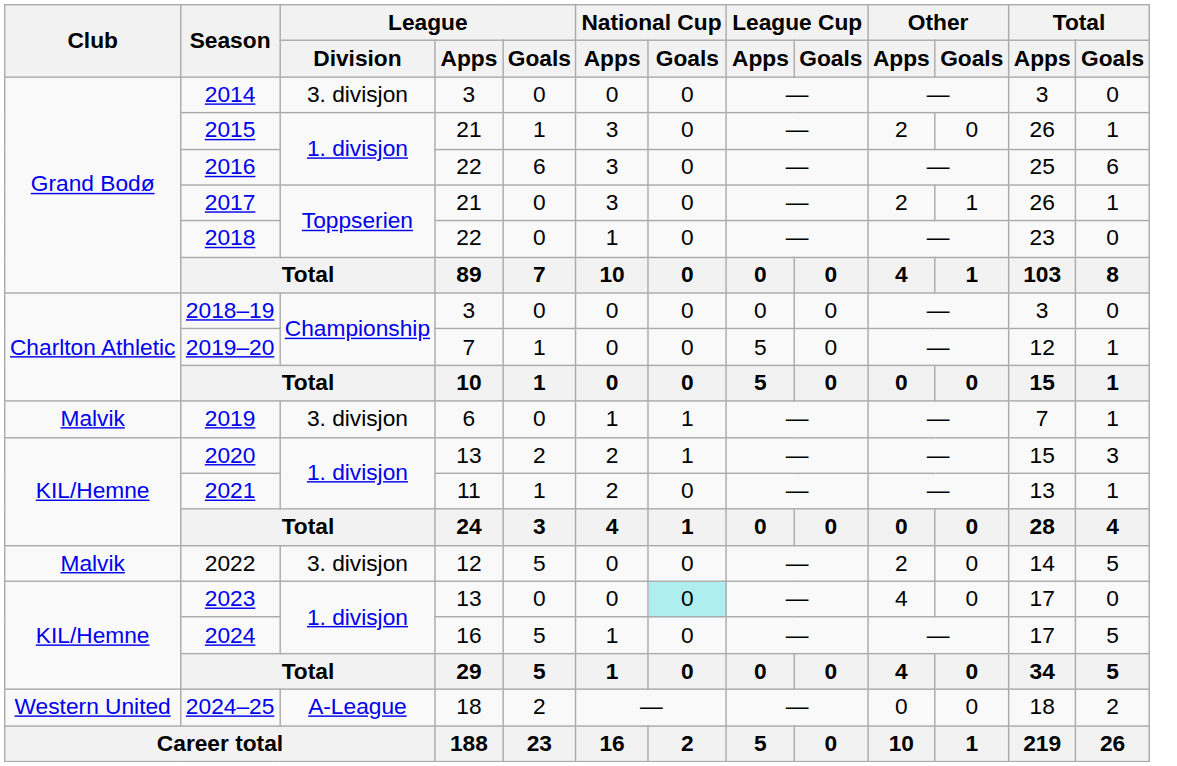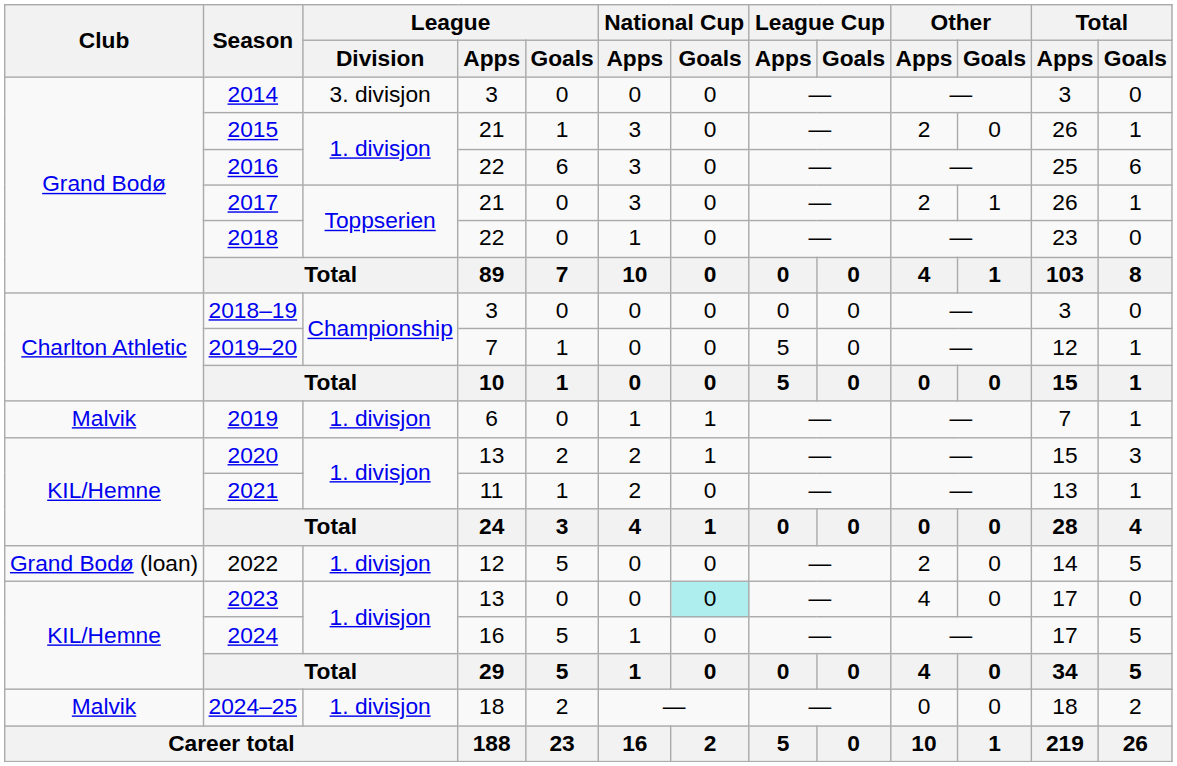 <table class="wikitable" style="text-align:center">
 <tr>
 <th rowspan="2">Club</th>
 <th rowspan="2">Season</th>
 <th colspan="3">League</th>
 <th colspan="2">National Cup</th>
 <th colspan="2">League Cup</th>
 <th colspan="2">Other</th>
 <th colspan="2">Total</th>
 </tr>
 <tr>
 <th>Division</th>
 <th>Apps</th>
 <th>Goals</th>
 <th>Apps</th>
 <th>Goals</th>
 <th>Apps</th>
 <th>Goals</th>
 <th>Apps</th>
 <th>Goals</th>
 <th>Apps</th>
 <th>Goals</th>
 </tr>
 <tr>
 <td rowspan="6"><a href='#'>Grand Bodø</a></td>
 <td><a href='#'>2014</a></td>
 <td>3. divisjon</td>
 <td>3</td>
 <td>0</td>
 <td>0</td>
 <td>0</td>
 <td colspan="2">—</td>
 <td colspan="2">—</td>
 <td>3</td>
 <td>0</td>
 </tr>
 <tr>
 <td><a href='#'>2015</a></td>
 <td rowspan="2"><a href='#'>1. divisjon</a></td>
 <td>21</td>
 <td>1</td>
 <td>3</td>
 <td>0</td>
 <td colspan="2">—</td>
 <td>2</td>
 <td>0</td>
 <td>26</td>
 <td>1</td>
 </tr>
 <tr>
 <td><a href='#'>2016</a></td>
 <td>22</td>
 <td>6</td>
 <td>3</td>
 <td>0</td>
 <td colspan="2">—</td>
 <td colspan="2">—</td>
 <td>25</td>
 <td>6</td>
 </tr>
 <tr>
 <td><a href='#'>2017</a></td>
 <td rowspan="2"><a href='#'>Toppserien</a></td>
 <td>21</td>
 <td>0</td>
 <td>3</td>
 <td>0</td>
 <td colspan="2">—</td>
 <td>2</td>
 <td>1</td>
 <td>26</td>
 <td>1</td>
 </tr>
 <tr>
 <td><a href='#'>2018</a></td>
 <td>22</td>
 <td>0</td>
 <td>1</td>
 <td>0</td>
 <td colspan="2">—</td>
 <td colspan="2">—</td>
 <td>23</td>
 <td>0</td>
 </tr>
 <tr>
 <th colspan="2">Total</th>
 <th>89</th>
 <th>7</th>
 <th>10</th>
 <th>0</th>
 <th>0</th>
 <th>0</th>
 <th>4</th>
 <th>1</th>
 <th>103</th>
 <th>8</th>
 </tr>
 <tr>
 <td rowspan="3"><a href='#'>Charlton Athletic</a></td>
 <td><a href='#'>2018–19</a></td>
 <td rowspan="2"><a href='#'>Championship</a></td>
 <td>3</td>
 <td>0</td>
 <td>0</td>
 <td>0</td>
 <td>0</td>
 <td>0</td>
 <td colspan="2">—</td>
 <td>3</td>
 <td>0</td>
 </tr>
 <tr>
 <td><a href='#'>2019–20</a></td>
 <td>7</td>
 <td>1</td>
 <td>0</td>
 <td>0</td>
 <td>5</td>
 <td>0</td>
 <td colspan="2">—</td>
 <td>12</td>
 <td>1</td>
 </tr>
 <tr>
 <th colspan="2">Total</th>
 <th>10</th>
 <th>1</th>
 <th>0</th>
 <th>0</th>
 <th>5</th>
 <th>0</th>
 <th>0</th>
 <th>0</th>
 <th>15</th>
 <th>1</th>
 </tr>
 <tr>
 <td><a href='#'>Malvik</a></td>
 <td><a href='#'>2019</a></td>
-<td>3. divisjon</td>
+<td><a href='#'>1. divisjon</a></td>
 <td>6</td>
 <td>0</td>
 <td>1</td>
 <td>1</td>
 <td colspan="2">—</td>
 <td colspan="2">—</td>
 <td>7</td>
 <td>1</td>
 </tr>
 <tr>
 <td rowspan="3"><a href='#'>KIL/Hemne</a></td>
 <td><a href='#'>2020</a></td>
 <td rowspan="2"><a href='#'>1. divisjon</a></td>
 <td>13</td>
 <td>2</td>
 <td>2</td>
 <td>1</td>
 <td colspan="2">—</td>
 <td colspan="2">—</td>
 <td>15</td>
 <td>3</td>
 </tr>
 <tr>
 <td><a href='#'>2021</a></td>
 <td>11</td>
 <td>1</td>
 <td>2</td>
 <td>0</td>
 <td colspan="2">—</td>
 <td colspan="2">—</td>
 <td>13</td>
 <td>1</td>
 </tr>
 <tr>
 <th colspan="2">Total</th>
 <th>24</th>
 <th>3</th>
 <th>4</th>
 <th>1</th>
 <th>0</th>
 <th>0</th>
 <th>0</th>
 <th>0</th>
 <th>28</th>
 <th>4</th>
 </tr>
 <tr>
-<td><a href='#'>Malvik</a></td>
+<td><a href='#'>Grand Bodø</a> (loan)</td>
 <td>2022</td>
-<td>3. divisjon</td>
+<td><a href='#'>1. divisjon</a></td>
 <td>12</td>
 <td>5</td>
 <td>0</td>
 <td>0</td>
 <td colspan="2">—</td>
 <td>2</td>
 <td>0</td>
 <td>14</td>
 <td>5</td>
 </tr>
 <tr>
 <td rowspan="3"><a href='#'>KIL/Hemne</a></td>
 <td><a href='#'>2023</a></td>
 <td rowspan="2"><a href='#'>1. divisjon</a></td>
 <td>13</td>
 <td>0</td>
 <td>0</td>
 <td style="background: paleturquoise;">0</td>
 <td colspan="2">—</td>
 <td>4</td>
 <td>0</td>
 <td>17</td>
 <td>0</td>
 </tr>
 <tr>
 <td><a href='#'>2024</a></td>
 <td>16</td>
 <td>5</td>
 <td>1</td>
 <td>0</td>
 <td colspan="2">—</td>
 <td colspan="2">—</td>
 <td>17</td>
 <td>5</td>
 </tr>
 <tr>
 <th colspan="2">Total</th>
 <th>29</th>
 <th>5</th>
 <th>1</th>
 <th>0</th>
 <th>0</th>
 <th>0</th>
 <th>4</th>
 <th>0</th>
 <th>34</th>
 <th>5</th>
 </tr>
 <tr>
-<td><a href='#'>Western United</a></td>
+<td><a href='#'>Malvik</a></td>
 <td><a href='#'>2024–25</a></td>
-<td><a href='#'>A-League</a></td>
+<td><a href='#'>1. divisjon</a></td>
 <td>18</td>
 <td>2</td>
 <td colspan="2">—</td>
 <td colspan="2">—</td>
 <td>0</td>
 <td>0</td>
 <td>18</td>
 <td>2</td>
 </tr>
 <tr>
 <th colspan="3">Career total</th>
 <th>188</th>
 <th>23</th>
 <th>16</th>
 <th>2</th>
 <th>5</th>
 <th>0</th>
 <th>10</th>
 <th>1</th>
 <th>219</th>
 <th>26</th>
 </tr>
 </table>
